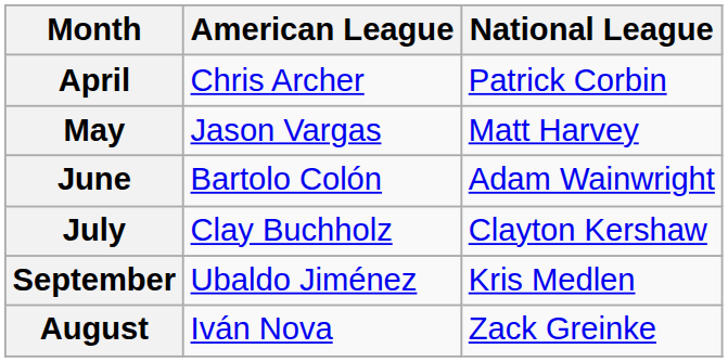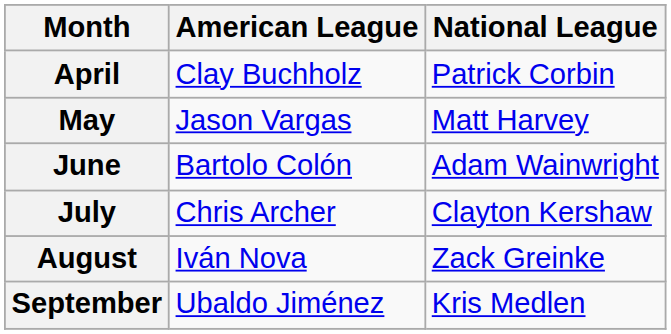 <table class="wikitable">
 <tr>
 <th>Month</th>
 <th>American League</th>
 <th>National League</th>
 </tr>
 <tr>
 <th>April</th>
-<td><a href='#'>Chris Archer</a></td>
+<td><a href='#'>Clay Buchholz</a></td>
 <td><a href='#'>Patrick Corbin</a></td>
 </tr>
 <tr>
 <th>May</th>
 <td><a href='#'>Jason Vargas</a></td>
 <td><a href='#'>Matt Harvey</a></td>
 </tr>
 <tr>
 <th>June</th>
 <td><a href='#'>Bartolo Colón</a></td>
 <td><a href='#'>Adam Wainwright</a></td>
 </tr>
 <tr>
 <th>July</th>
-<td><a href='#'>Clay Buchholz</a></td>
+<td><a href='#'>Chris Archer</a></td>
 <td><a href='#'>Clayton Kershaw</a></td>
+</tr>
+<tr>
+<th>August</th>
+<td><a href='#'>Iván Nova</a></td>
+<td><a href='#'>Zack Greinke</a></td>
 </tr>
 <tr>
 <th>September</th>
 <td><a href='#'>Ubaldo Jiménez</a></td>
 <td><a href='#'>Kris Medlen</a></td>
 </tr>
-<tr>
-<th>August</th>
-<td><a href='#'>Iván Nova</a></td>
-<td><a href='#'>Zack Greinke</a></td>
-</tr>
 </table>
